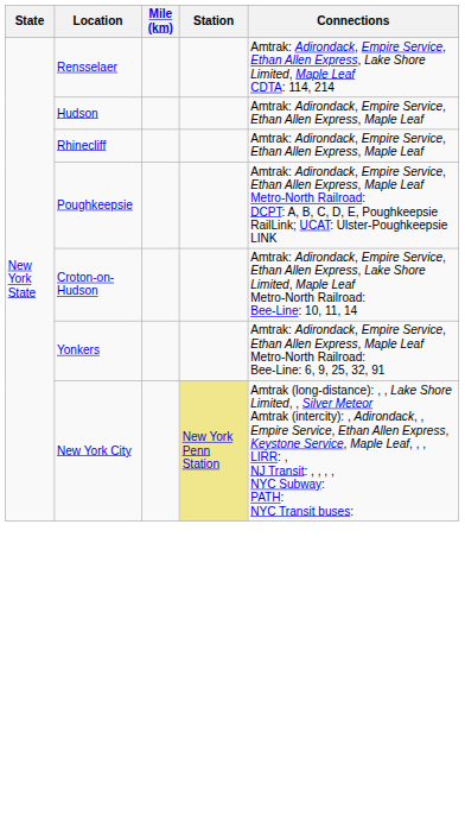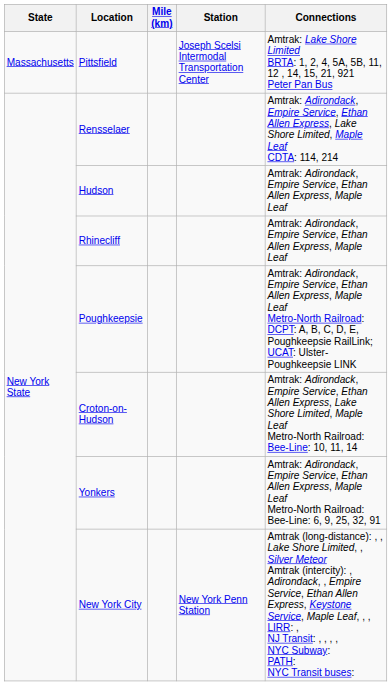 <table class="wikitable mw-collapsible">
 <tr>
 <th>State</th>
 <th>Location</th>
 <th><a href='#'>Mile (km)</a></th>
 <th>Station</th>
 <th>Connections</th>
+</tr>
+<tr>
+<td><a href='#'>Massachusetts</a></td>
+<td><a href='#'>Pittsfield</a></td>
+<td></td>
+<td><a href='#'>Joseph Scelsi Intermodal Transportation Center</a></td>
+<td> Amtrak: <em><a href='#'>Lake Shore Limited</a></em><br> <a href='#'>BRTA</a>: 1, 2, 4, 5A, 5B, 11, 12 , 14, 15, 21, 921<br> <a href='#'>Peter Pan Bus</a></td>
 </tr>
 <tr>
 <td rowspan=7><a href='#'>New York State</a></td>
 <td><a href='#'>Rensselaer</a></td>
 <td></td>
 <td></td>
 <td> Amtrak: <em><a href='#'>Adirondack</a></em>, <em><a href='#'>Empire Service</a></em>, <em><a href='#'>Ethan Allen Express</a></em>, <em>Lake Shore Limited</em>, <a href='#'><em>Maple Leaf</em></a><br> <a href='#'>CDTA</a>: 114, 214</td>
 </tr>
 <tr>
 <td><a href='#'>Hudson</a></td>
 <td></td>
 <td></td>
 <td> Amtrak: <em>Adirondack</em>, <em>Empire Service</em>, <em>Ethan Allen Express</em>, <em>Maple Leaf</em></td>
 </tr>
 <tr>
 <td><a href='#'>Rhinecliff</a></td>
 <td></td>
 <td></td>
 <td> Amtrak: <em>Adirondack</em>, <em>Empire Service</em>, <em>Ethan Allen Express</em>, <em>Maple Leaf</em></td>
 </tr>
 <tr>
 <td><a href='#'>Poughkeepsie</a></td>
 <td></td>
 <td></td>
 <td> Amtrak: <em>Adirondack</em>, <em>Empire Service</em>, <em>Ethan Allen Express</em>, <em>Maple Leaf</em><br> <a href='#'>Metro-North Railroad</a>: <br> <a href='#'>DCPT</a>: A, B, C, D, E, Poughkeepsie RailLink; <a href='#'>UCAT</a>: Ulster-Poughkeepsie LINK</td>
 </tr>
 <tr>
 <td><a href='#'>Croton-on-Hudson</a></td>
 <td></td>
 <td></td>
 <td> Amtrak: <em>Adirondack</em>, <em>Empire Service</em>, <em>Ethan Allen Express</em>, <em>Lake Shore Limited</em>, <em>Maple Leaf</em><br> Metro-North Railroad: <br> <a href='#'>Bee-Line</a>: 10, 11, 14</td>
 </tr>
 <tr>
 <td><a href='#'>Yonkers</a></td>
 <td></td>
 <td></td>
 <td> Amtrak: <em>Adirondack</em>, <em>Empire Service</em>, <em>Ethan Allen Express</em>, <em>Maple Leaf</em><br> Metro-North Railroad: <br> Bee-Line: 6, 9, 25, 32, 91</td>
 </tr>
 <tr>
 <td><a href='#'>New York City</a></td>
 <td></td>
-<td style="background: khaki;"><a href='#'>New York Penn Station</a></td>
+<td><a href='#'>New York Penn Station</a></td>
 <td> Amtrak (long-distance): , , <em>Lake Shore Limited</em>, , <em><a href='#'>Silver Meteor</a></em><br> Amtrak (intercity): , <em>Adirondack</em>, , <em>Empire Service</em>, <em>Ethan Allen Express</em>, <em><a href='#'>Keystone Service</a></em>, <em>Maple Leaf</em>, , , <br> <a href='#'>LIRR</a>: , <br> <a href='#'>NJ Transit</a>: , , , , <br> <a href='#'>NYC Subway</a>: <br> <a href='#'>PATH</a>:   <br> <a href='#'>NYC Transit buses</a>: </td>
 </tr>
 </table>
